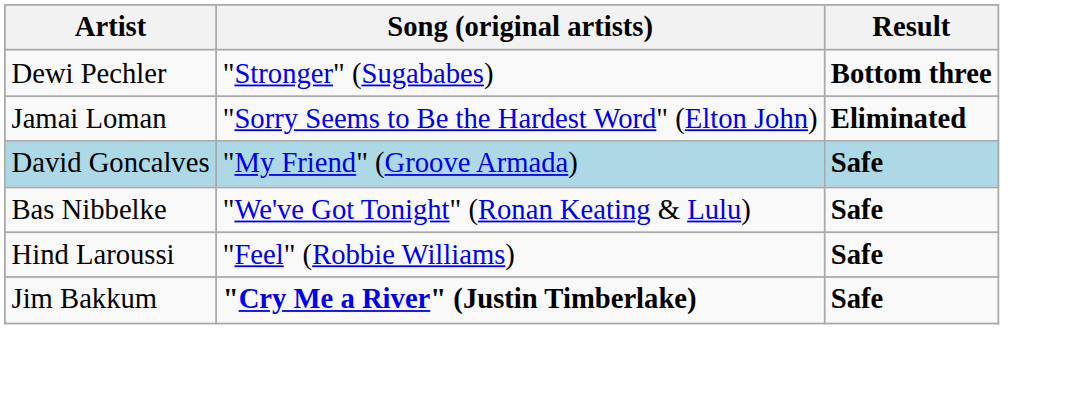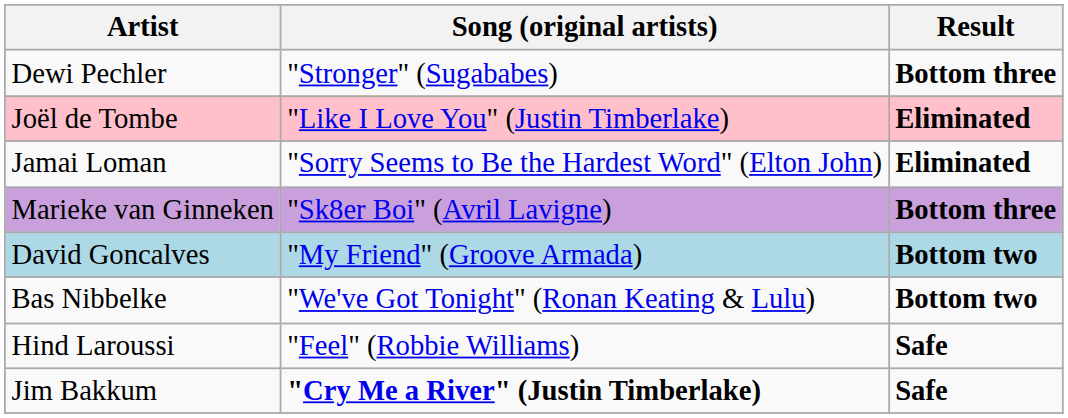 <table class=wikitable>
 <tr>
 <th>Artist</th>
 <th>Song (original artists)</th>
 <th>Result</th>
 </tr>
 <tr>
 <td>Dewi Pechler</td>
 <td>"<a href='#'>Stronger</a>" (<a href='#'>Sugababes</a>)</td>
 <td><strong>Bottom three</strong></td>
 </tr>
+<tr style="background:pink;">
+<td>Joël de Tombe</td>
+<td>"<a href='#'>Like I Love You</a>" (<a href='#'>Justin Timberlake</a>)</td>
+<td><strong>Eliminated</strong></td>
+</tr>
 <tr>
 <td>Jamai Loman</td>
 <td>"<a href='#'>Sorry Seems to Be the Hardest Word</a>" (<a href='#'>Elton John</a>)</td>
 <td><strong>Eliminated</strong></td>
 </tr>
+<tr style="background:#C9A0DC">
+<td>Marieke van Ginneken</td>
+<td>"<a href='#'>Sk8er Boi</a>" (<a href='#'>Avril Lavigne</a>)</td>
+<td><strong>Bottom three</strong></td>
+</tr>
 <tr style="background:lightblue;">
 <td>David Goncalves</td>
 <td>"<a href='#'>My Friend</a>" (<a href='#'>Groove Armada</a>)</td>
-<td><strong>Safe</strong></td>
+<td><strong>Bottom two</strong></td>
 </tr>
 <tr>
 <td>Bas Nibbelke</td>
 <td>"<a href='#'>We've Got Tonight</a>" (<a href='#'>Ronan Keating</a> & <a href='#'>Lulu</a>)</td>
-<td><strong>Safe</strong></td>
+<td><strong>Bottom two</strong></td>
 </tr>
 <tr>
 <td>Hind Laroussi</td>
 <td>"<a href='#'>Feel</a>" (<a href='#'>Robbie Williams</a>)</td>
 <td><strong>Safe</strong></td>
 </tr>
 <tr>
 <td>Jim Bakkum</td>
 <td><strong>"<a href='#'>Cry Me a River</a>" (Justin Timberlake)</strong></td>
 <td><strong>Safe</strong></td>
 </tr>
 </table>
